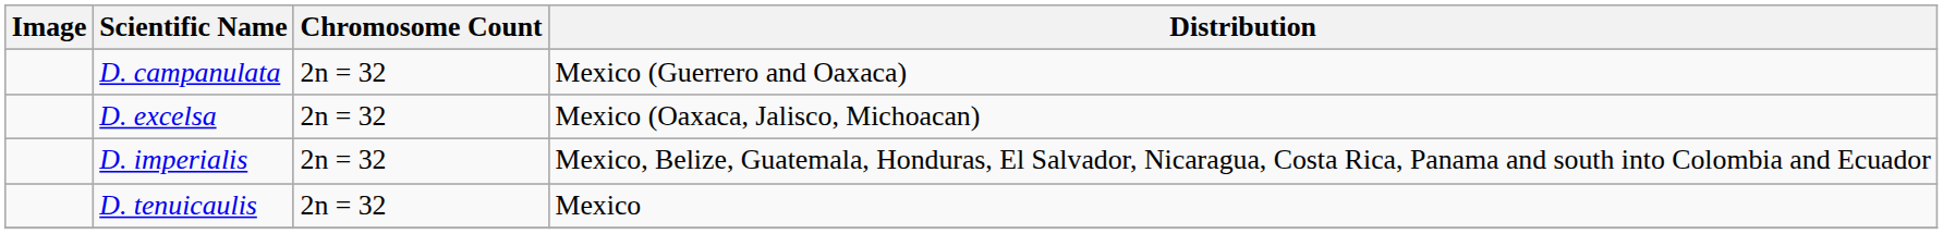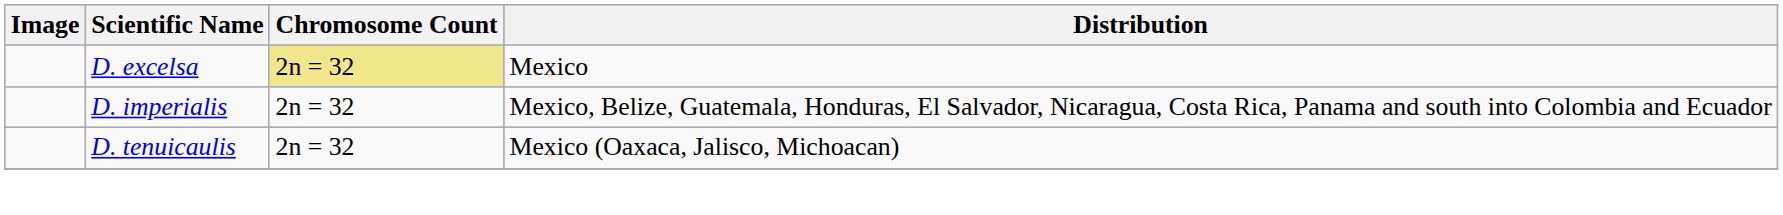 <table class="wikitable">
 <tr>
 <th>Image</th>
 <th>Scientific Name</th>
 <th>Chromosome Count</th>
 <th>Distribution</th>
 </tr>
 <tr>
 <td></td>
-<td><em><a href='#'>D. campanulata</a></em> </td>
-<td>2n = 32</td>
-<td>Mexico (Guerrero and Oaxaca)</td>
-</tr>
-<tr>
-<td></td>
 <td><em><a href='#'>D. excelsa</a></em> </td>
-<td>2n = 32</td>
-<td>Mexico (Oaxaca, Jalisco, Michoacan)</td>
+<td style="background: khaki;">2n = 32</td>
+<td>Mexico</td>
 </tr>
 <tr>
 <td></td>
 <td><em><a href='#'>D. imperialis</a></em> </td>
 <td>2n = 32</td>
 <td>Mexico, Belize, Guatemala, Honduras, El Salvador, Nicaragua, Costa Rica, Panama and south into Colombia and Ecuador</td>
 </tr>
 <tr>
 <td></td>
 <td><em><a href='#'>D. tenuicaulis</a></em> </td>
 <td>2n = 32</td>
-<td>Mexico</td>
+<td>Mexico (Oaxaca, Jalisco, Michoacan)</td>
 </tr>
 <tr>
 </tr>
 </table>
